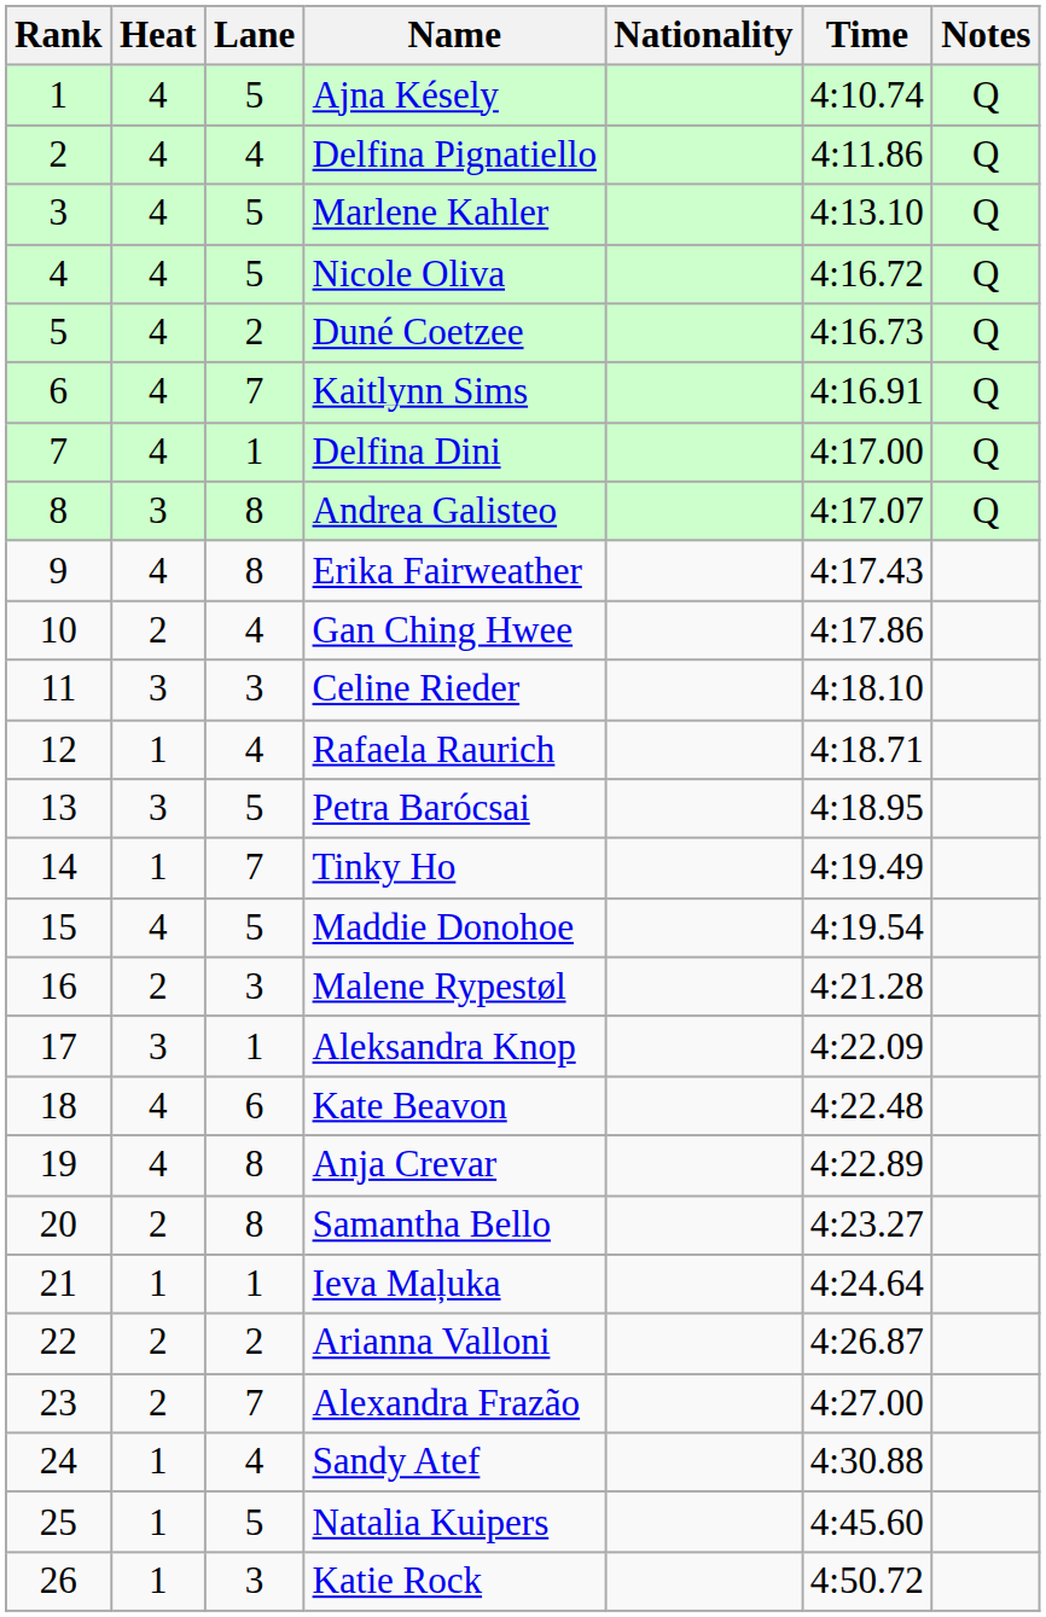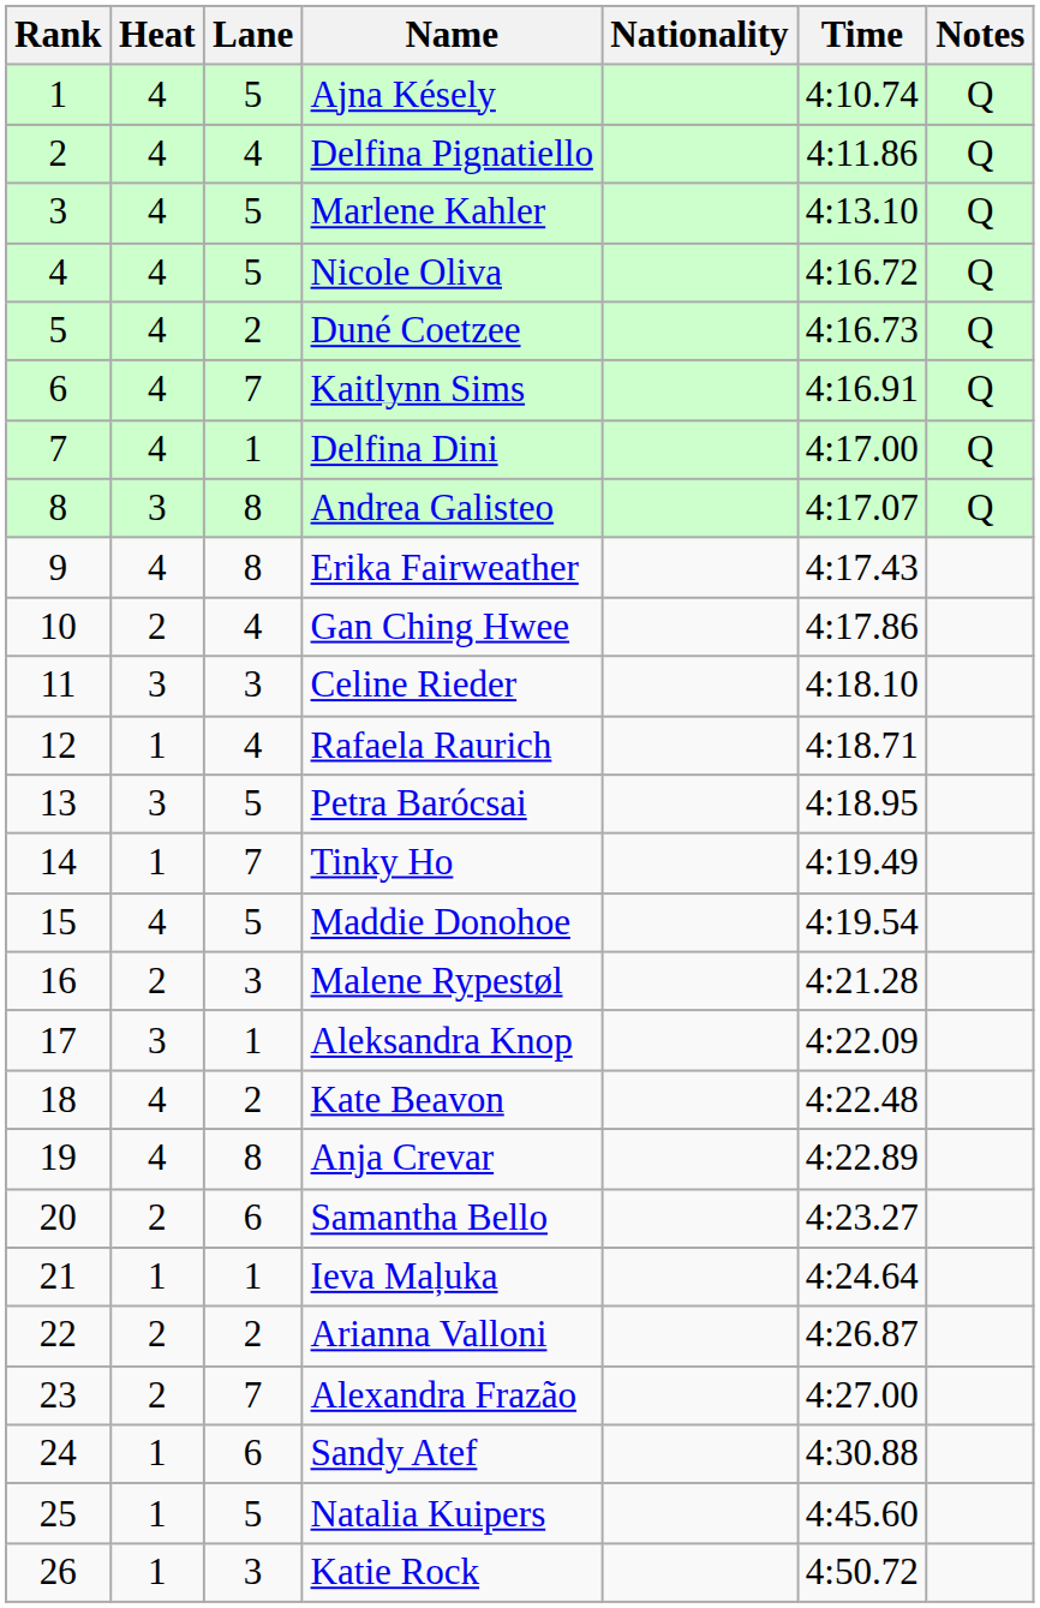 <table class="wikitable sortable" style="text-align:center">
 <tr>
 <th>Rank</th>
 <th>Heat</th>
 <th>Lane</th>
 <th>Name</th>
 <th>Nationality</th>
 <th>Time</th>
 <th>Notes</th>
 </tr>
 <tr bgcolor=ccffcc>
 <td>1</td>
 <td>4</td>
 <td>5</td>
 <td align=left><a href='#'>Ajna Késely</a></td>
 <td align=left></td>
 <td>4:10.74</td>
 <td>Q</td>
 </tr>
 <tr bgcolor=ccffcc>
 <td>2</td>
 <td>4</td>
 <td>4</td>
 <td align=left><a href='#'>Delfina Pignatiello</a></td>
 <td align=left></td>
 <td>4:11.86</td>
 <td>Q</td>
 </tr>
 <tr bgcolor=ccffcc>
 <td>3</td>
 <td>4</td>
 <td>5</td>
 <td align=left><a href='#'>Marlene Kahler</a></td>
 <td align=left></td>
 <td>4:13.10</td>
 <td>Q</td>
 </tr>
 <tr bgcolor=ccffcc>
 <td>4</td>
 <td>4</td>
 <td>5</td>
 <td align=left><a href='#'>Nicole Oliva</a></td>
 <td align=left></td>
 <td>4:16.72</td>
 <td>Q</td>
 </tr>
 <tr bgcolor=ccffcc>
 <td>5</td>
 <td>4</td>
 <td>2</td>
 <td align=left><a href='#'>Duné Coetzee</a></td>
 <td align=left></td>
 <td>4:16.73</td>
 <td>Q</td>
 </tr>
 <tr bgcolor=ccffcc>
 <td>6</td>
 <td>4</td>
 <td>7</td>
 <td align=left><a href='#'>Kaitlynn Sims</a></td>
 <td align=left></td>
 <td>4:16.91</td>
 <td>Q</td>
 </tr>
 <tr bgcolor=ccffcc>
 <td>7</td>
 <td>4</td>
 <td>1</td>
 <td align=left><a href='#'>Delfina Dini</a></td>
 <td align=left></td>
 <td>4:17.00</td>
 <td>Q</td>
 </tr>
 <tr bgcolor=ccffcc>
 <td>8</td>
 <td>3</td>
 <td>8</td>
 <td align=left><a href='#'>Andrea Galisteo</a></td>
 <td align=left></td>
 <td>4:17.07</td>
 <td>Q</td>
 </tr>
 <tr>
 <td>9</td>
 <td>4</td>
 <td>8</td>
 <td align=left><a href='#'>Erika Fairweather</a></td>
 <td align=left></td>
 <td>4:17.43</td>
 <td></td>
 </tr>
 <tr>
 <td>10</td>
 <td>2</td>
 <td>4</td>
 <td align=left><a href='#'>Gan Ching Hwee</a></td>
 <td align=left></td>
 <td>4:17.86</td>
 <td></td>
 </tr>
 <tr>
 <td>11</td>
 <td>3</td>
 <td>3</td>
 <td align=left><a href='#'>Celine Rieder</a></td>
 <td align=left></td>
 <td>4:18.10</td>
 <td></td>
 </tr>
 <tr>
 <td>12</td>
 <td>1</td>
 <td>4</td>
 <td align=left><a href='#'>Rafaela Raurich</a></td>
 <td align=left></td>
 <td>4:18.71</td>
 <td></td>
 </tr>
 <tr>
 <td>13</td>
 <td>3</td>
 <td>5</td>
 <td align=left><a href='#'>Petra Barócsai</a></td>
 <td align=left></td>
 <td>4:18.95</td>
 <td></td>
 </tr>
 <tr>
 <td>14</td>
 <td>1</td>
 <td>7</td>
 <td align=left><a href='#'>Tinky Ho</a></td>
 <td align=left></td>
 <td>4:19.49</td>
 <td></td>
 </tr>
 <tr>
 <td>15</td>
 <td>4</td>
 <td>5</td>
 <td align=left><a href='#'>Maddie Donohoe</a></td>
 <td align=left></td>
 <td>4:19.54</td>
 <td></td>
 </tr>
 <tr>
 <td>16</td>
 <td>2</td>
 <td>3</td>
 <td align=left><a href='#'>Malene Rypestøl</a></td>
 <td align=left></td>
 <td>4:21.28</td>
 <td></td>
 </tr>
 <tr>
 <td>17</td>
 <td>3</td>
 <td>1</td>
 <td align=left><a href='#'>Aleksandra Knop</a></td>
 <td align=left></td>
 <td>4:22.09</td>
 <td></td>
 </tr>
 <tr>
 <td>18</td>
 <td>4</td>
-<td>6</td>
+<td>2</td>
 <td align=left><a href='#'>Kate Beavon</a></td>
 <td align=left></td>
 <td>4:22.48</td>
 <td></td>
 </tr>
 <tr>
 <td>19</td>
 <td>4</td>
 <td>8</td>
 <td align=left><a href='#'>Anja Crevar</a></td>
 <td align=left></td>
 <td>4:22.89</td>
 <td></td>
 </tr>
 <tr>
 <td>20</td>
 <td>2</td>
-<td>8</td>
+<td>6</td>
 <td align=left><a href='#'>Samantha Bello</a></td>
 <td align=left></td>
 <td>4:23.27</td>
 <td></td>
 </tr>
 <tr>
 <td>21</td>
 <td>1</td>
 <td>1</td>
 <td align=left><a href='#'>Ieva Maļuka</a></td>
 <td align=left></td>
 <td>4:24.64</td>
 <td></td>
 </tr>
 <tr>
 <td>22</td>
 <td>2</td>
 <td>2</td>
 <td align=left><a href='#'>Arianna Valloni</a></td>
 <td align=left></td>
 <td>4:26.87</td>
 <td></td>
 </tr>
 <tr>
 <td>23</td>
 <td>2</td>
 <td>7</td>
 <td align=left><a href='#'>Alexandra Frazão</a></td>
 <td align=left></td>
 <td>4:27.00</td>
 <td></td>
 </tr>
 <tr>
 <td>24</td>
 <td>1</td>
-<td>4</td>
+<td>6</td>
 <td align=left><a href='#'>Sandy Atef</a></td>
 <td align=left></td>
 <td>4:30.88</td>
 <td></td>
 </tr>
 <tr>
 <td>25</td>
 <td>1</td>
 <td>5</td>
 <td align=left><a href='#'>Natalia Kuipers</a></td>
 <td align=left></td>
 <td>4:45.60</td>
 <td></td>
 </tr>
 <tr>
 <td>26</td>
 <td>1</td>
 <td>3</td>
 <td align=left><a href='#'>Katie Rock</a></td>
 <td align=left></td>
 <td>4:50.72</td>
 <td></td>
 </tr>
 </table>
